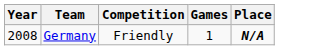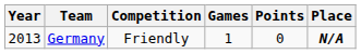 <table class="wikitable">
 <tr>
 <th>Year</th>
 <th>Team</th>
 <th>Competition</th>
 <th>Games</th>
+<th>Points</th>
 <th>Place</th>
 </tr>
 <tr align="center">
-<td>2008</td>
+<td>2013</td>
 <td><a href='#'>Germany</a></td>
 <td>Friendly</td>
 <td>1</td>
+<td>0</td>
 <td><strong><em>N/A</em></strong></td>
 </tr>
 </table>
